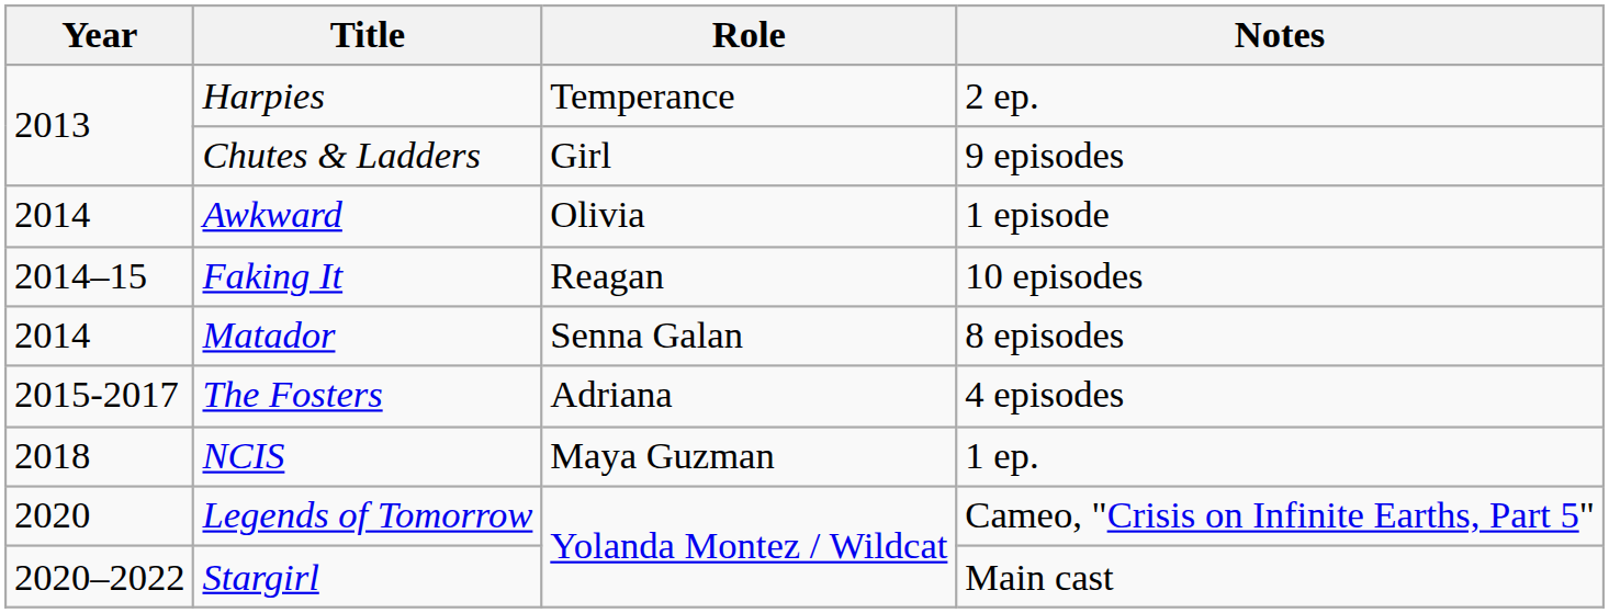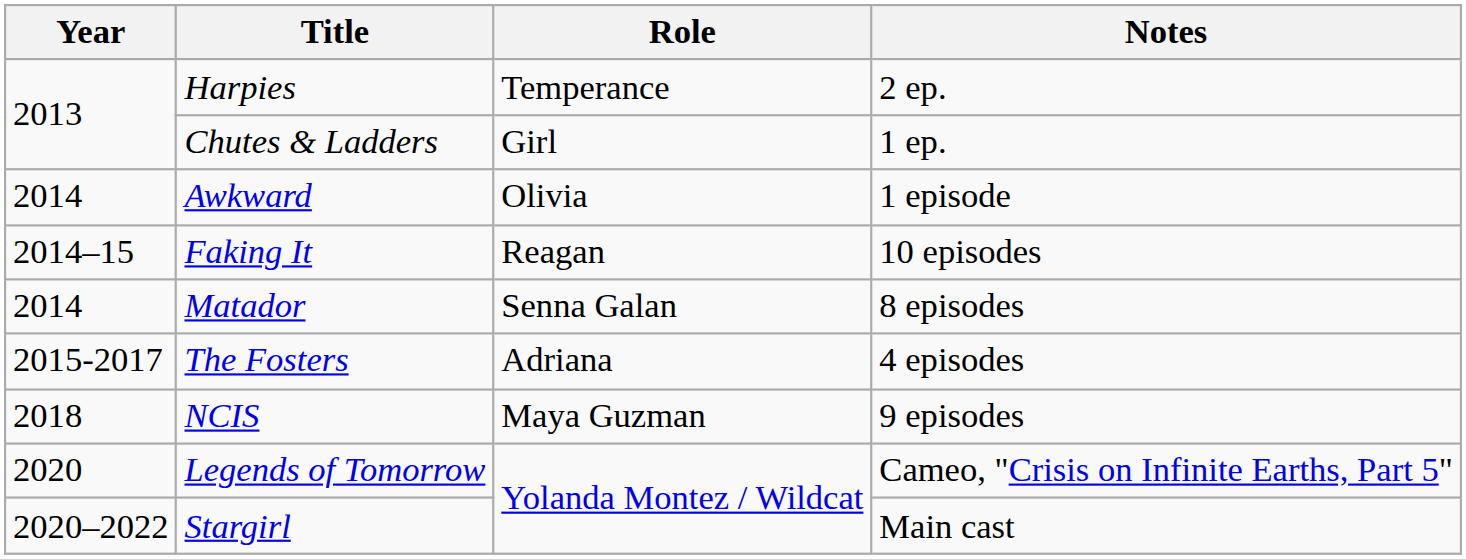 <table class="wikitable sortable">
 <tr>
 <th>Year</th>
 <th>Title</th>
 <th>Role</th>
 <th class="unsortable">Notes</th>
 </tr>
 <tr>
 <td rowspan="2">2013</td>
 <td><em>Harpies</em></td>
 <td>Temperance</td>
 <td>2 ep.</td>
 </tr>
 <tr>
 <td><em>Chutes & Ladders</em></td>
 <td>Girl</td>
-<td>9 episodes</td>
+<td>1 ep.</td>
 </tr>
 <tr>
 <td>2014</td>
 <td><em><a href='#'>Awkward</a></em></td>
 <td>Olivia</td>
 <td>1 episode</td>
 </tr>
 <tr>
 <td>2014–15</td>
 <td><em><a href='#'>Faking It</a></em></td>
 <td>Reagan</td>
 <td>10 episodes</td>
 </tr>
 <tr>
 <td>2014</td>
 <td><em><a href='#'>Matador</a></em></td>
 <td>Senna Galan</td>
 <td>8 episodes</td>
 </tr>
 <tr>
 <td>2015-2017</td>
 <td><em><a href='#'>The Fosters</a></em></td>
 <td>Adriana</td>
 <td>4 episodes</td>
 </tr>
 <tr>
 <td>2018</td>
 <td><em><a href='#'>NCIS</a></em></td>
 <td>Maya Guzman</td>
-<td>1 ep.</td>
+<td>9 episodes</td>
 </tr>
 <tr>
 <td>2020</td>
 <td><em><a href='#'>Legends of Tomorrow</a></em></td>
 <td rowspan=2><a href='#'>Yolanda Montez / Wildcat</a></td>
 <td>Cameo, "<a href='#'>Crisis on Infinite Earths, Part 5</a>"</td>
 </tr>
 <tr>
 <td>2020–2022</td>
 <td><em><a href='#'>Stargirl</a></em></td>
 <td>Main cast</td>
 </tr>
 </table>
